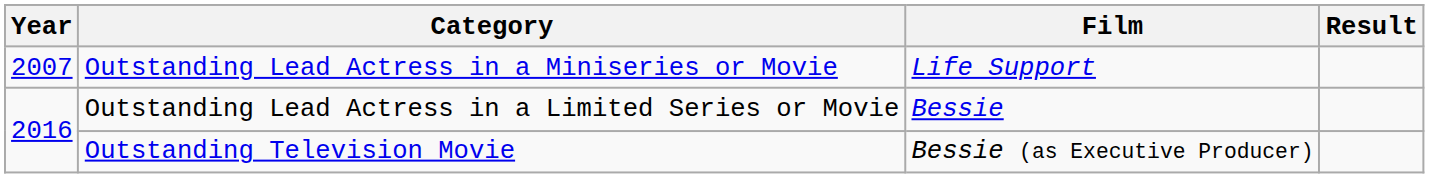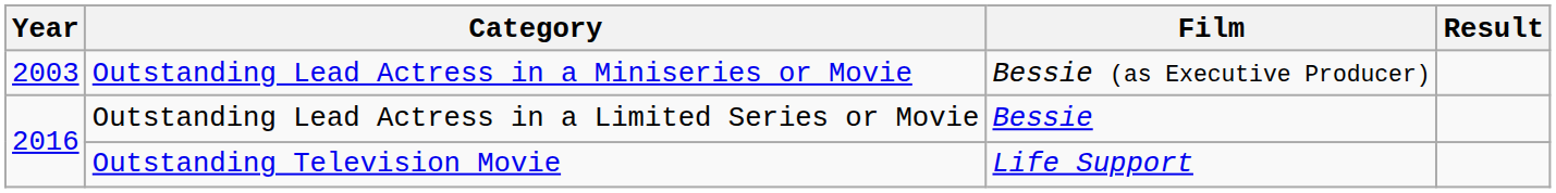 <table class="wikitable">
 <tr>
 <th>Year</th>
 <th>Category</th>
 <th>Film</th>
 <th>Result</th>
 </tr>
 <tr>
-<td><a href='#'>2007</a></td>
+<td><a href='#'>2003</a></td>
 <td><a href='#'>Outstanding Lead Actress in a Miniseries or Movie</a></td>
-<td><em><a href='#'>Life Support</a></em></td>
+<td><em>Bessie</em> <small>(as Executive Producer)</small></td>
 <td></td>
 </tr>
 <tr>
 <td rowspan="2"><a href='#'>2016</a></td>
 <td>Outstanding Lead Actress in a Limited Series or Movie</td>
 <td><em><a href='#'>Bessie</a></em></td>
 <td></td>
 </tr>
 <tr>
 <td><a href='#'>Outstanding Television Movie</a></td>
-<td><em>Bessie</em> <small>(as Executive Producer)</small></td>
+<td><em><a href='#'>Life Support</a></em></td>
 <td></td>
 </tr>
 </table>
